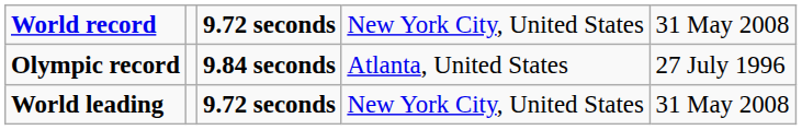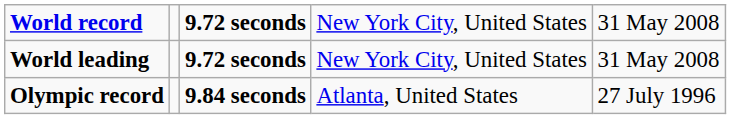 <table class="wikitable">
 <tr>
 <td><strong><a href='#'>World record</a></strong></td>
 <td rowspan=1></td>
+<td><strong>9.72 seconds</strong></td>
+<td><a href='#'>New York City</a>, United States</td>
+<td>31 May 2008</td>
+</tr>
+<tr>
+<td><strong>World leading</strong></td>
+<td></td>
 <td><strong>9.72 seconds</strong></td>
 <td><a href='#'>New York City</a>, United States</td>
 <td>31 May 2008</td>
 </tr>
 <tr>
 <td><strong>Olympic record</strong></td>
 <td></td>
 <td><strong>9.84 seconds</strong></td>
 <td><a href='#'>Atlanta</a>, United States</td>
 <td>27 July 1996</td>
 </tr>
-<tr>
-<td><strong>World leading</strong></td>
-<td></td>
-<td><strong>9.72 seconds</strong></td>
-<td><a href='#'>New York City</a>, United States</td>
-<td>31 May 2008</td>
-</tr>
 </table>
